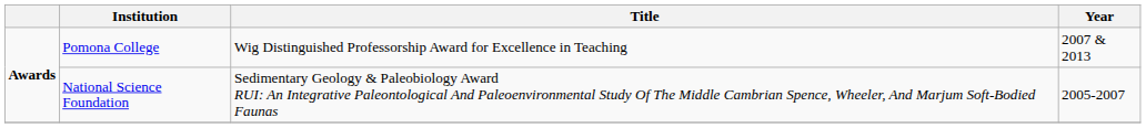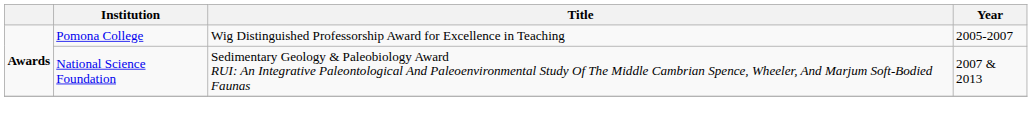 <table class="wikitable">
 <tr>
 <th></th>
 <th>Institution</th>
 <th>Title</th>
 <th>Year</th>
 </tr>
 <tr>
 <td rowspan="2"><strong>Awards</strong></td>
 <td><a href='#'>Pomona College</a></td>
 <td>Wig Distinguished Professorship Award for Excellence in Teaching</td>
-<td>2007 & 2013</td>
+<td>2005-2007</td>
 </tr>
 <tr>
 <td><a href='#'>National Science Foundation</a></td>
 <td>Sedimentary Geology & Paleobiology Award<br><em>RUI: An Integrative Paleontological And Paleoenvironmental Study Of The Middle Cambrian Spence, Wheeler, And Marjum Soft-Bodied Faunas</em></td>
-<td>2005-2007</td>
+<td>2007 & 2013</td>
 </tr>
 <tr>
 </tr>
 </table>
